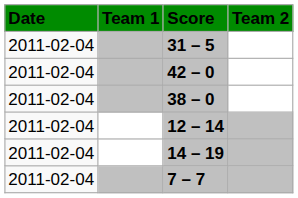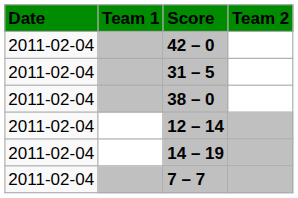 <table class="wikitable" style="margin:0.5em auto; font-size:95%">
 <tr bgcolor="#008B00">
 <td><strong>Date</strong></td>
 <td><strong>Team 1</strong></td>
 <td><strong>Score</strong></td>
 <td><strong>Team 2</strong></td>
 </tr>
 <tr>
 <td>2011-02-04</td>
 <td bgcolor="silver"><strong></strong></td>
-<td bgcolor="silver"><strong>31 – 5</strong></td>
+<td bgcolor="silver"><strong>42 – 0</strong></td>
 <td bgcolor="white"></td>
 </tr>
 <tr>
 <td>2011-02-04</td>
 <td bgcolor="silver"><strong></strong></td>
-<td bgcolor="silver"><strong>42 – 0</strong></td>
+<td bgcolor="silver"><strong>31 – 5</strong></td>
 <td bgcolor="white"></td>
 </tr>
 <tr>
 <td>2011-02-04</td>
 <td bgcolor="silver"><strong></strong></td>
 <td bgcolor="silver"><strong>38 – 0</strong></td>
 <td bgcolor="white"></td>
 </tr>
 <tr>
 <td>2011-02-04</td>
 <td bgcolor="white"></td>
 <td bgcolor="silver"><strong>12 – 14</strong></td>
 <td bgcolor="silver"><strong></strong></td>
 </tr>
 <tr>
 <td>2011-02-04</td>
 <td bgcolor="white"></td>
 <td bgcolor="silver"><strong>14 – 19</strong></td>
 <td bgcolor="silver"><strong></strong></td>
 </tr>
 <tr>
 <td>2011-02-04</td>
 <td bgcolor="silver"></td>
 <td bgcolor="silver"><strong>7 – 7</strong></td>
 <td bgcolor="silver"></td>
 </tr>
 </table>
